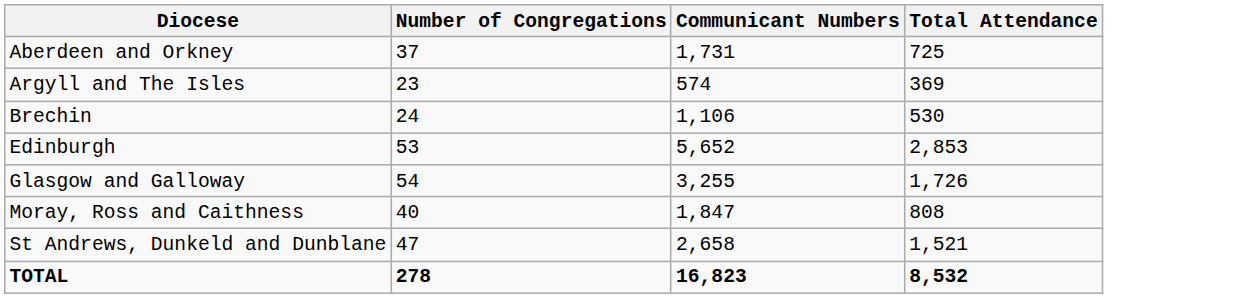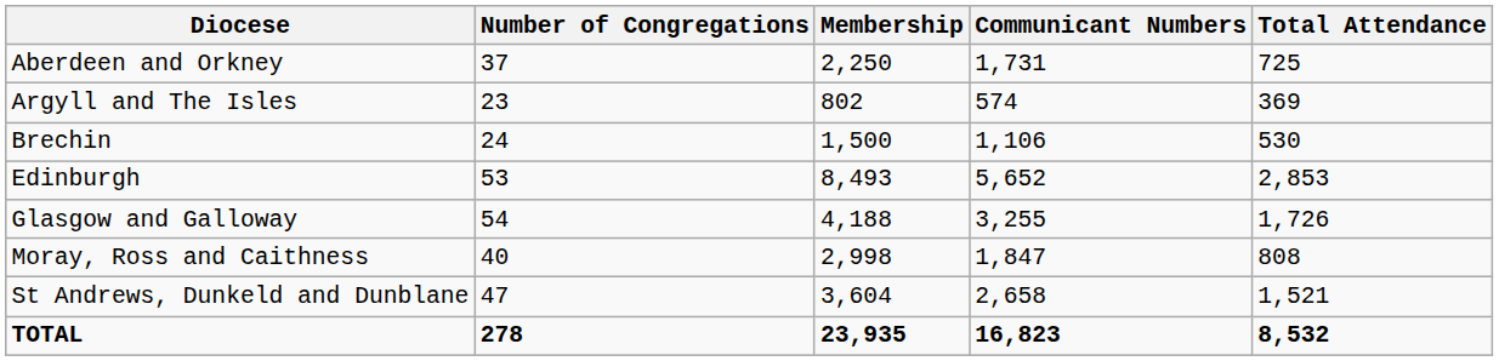 <table class="wikitable sortable">
 <tr>
 <th>Diocese</th>
 <th>Number of Congregations</th>
+<th>Membership</th>
 <th>Communicant Numbers</th>
 <th>Total Attendance</th>
 </tr>
 <tr>
 <td>Aberdeen and Orkney</td>
 <td>37</td>
+<td>2,250</td>
 <td>1,731</td>
 <td>725</td>
 </tr>
 <tr>
 <td>Argyll and The Isles</td>
 <td>23</td>
+<td>802</td>
 <td>574</td>
 <td>369</td>
 </tr>
 <tr>
 <td>Brechin</td>
 <td>24</td>
+<td>1,500</td>
 <td>1,106</td>
 <td>530</td>
 </tr>
 <tr>
 <td>Edinburgh</td>
 <td>53</td>
+<td>8,493</td>
 <td>5,652</td>
 <td>2,853</td>
 </tr>
 <tr>
 <td>Glasgow and Galloway</td>
 <td>54</td>
+<td>4,188</td>
 <td>3,255</td>
 <td>1,726</td>
 </tr>
 <tr>
 <td>Moray, Ross and Caithness</td>
 <td>40</td>
+<td>2,998</td>
 <td>1,847</td>
 <td>808</td>
 </tr>
 <tr>
 <td>St Andrews, Dunkeld and Dunblane</td>
 <td>47</td>
+<td>3,604</td>
 <td>2,658</td>
 <td>1,521</td>
 </tr>
 <tr>
 <td><strong>TOTAL</strong></td>
 <td><strong>278</strong></td>
+<td><strong>23,935</strong></td>
 <td><strong>16,823</strong></td>
 <td><strong>8,532</strong></td>
 </tr>
 </table>
